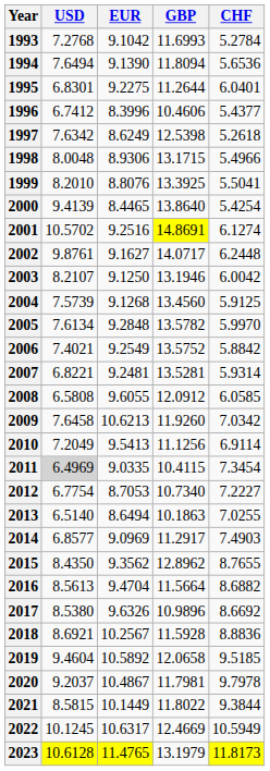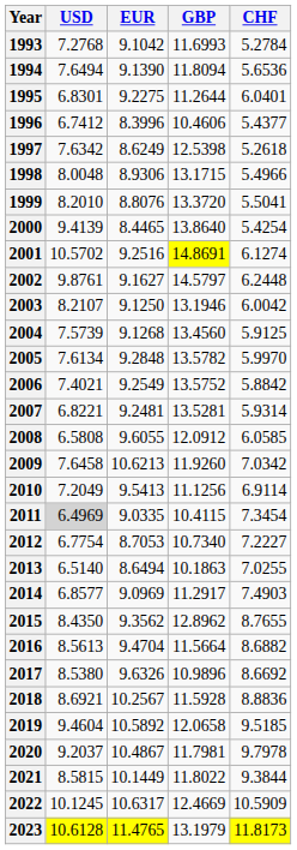 <table class="wikitable" style="text-align:right">
 <tr>
 <th scope="col">Year</th>
 <th scope="col"><a href='#'>USD</a></th>
 <th scope="col"><a href='#'>EUR</a></th>
 <th scope="col"><a href='#'>GBP</a></th>
 <th scope="col"><a href='#'>CHF</a></th>
 </tr>
 <tr>
 <th scope="row">1993</th>
 <td>7.2768</td>
 <td>9.1042</td>
 <td>11.6993</td>
 <td>5.2784</td>
 </tr>
 <tr>
 <th scope="row">1994</th>
 <td>7.6494</td>
 <td>9.1390</td>
 <td>11.8094</td>
 <td>5.6536</td>
 </tr>
 <tr>
 <th scope="row">1995</th>
 <td>6.8301</td>
 <td>9.2275</td>
 <td>11.2644</td>
 <td>6.0401</td>
 </tr>
 <tr>
 <th scope="row">1996</th>
 <td>6.7412</td>
 <td>8.3996</td>
 <td>10.4606</td>
 <td>5.4377</td>
 </tr>
 <tr>
 <th scope="row">1997</th>
 <td>7.6342</td>
 <td>8.6249</td>
 <td>12.5398</td>
 <td>5.2618</td>
 </tr>
 <tr>
 <th scope="row">1998</th>
 <td>8.0048</td>
 <td>8.9306</td>
 <td>13.1715</td>
 <td>5.4966</td>
 </tr>
 <tr>
 <th scope="row">1999</th>
 <td>8.2010</td>
 <td>8.8076</td>
-<td>13.3925</td>
+<td>13.3720</td>
 <td>5.5041</td>
 </tr>
 <tr>
 <th scope="row">2000</th>
 <td>9.4139</td>
 <td>8.4465</td>
 <td>13.8640</td>
 <td>5.4254</td>
 </tr>
 <tr>
 <th scope="row">2001</th>
 <td>10.5702</td>
 <td>9.2516</td>
 <td style="background:yellow">14.8691</td>
 <td>6.1274</td>
 </tr>
 <tr>
 <th scope="row">2002</th>
 <td>9.8761</td>
 <td>9.1627</td>
-<td>14.0717</td>
+<td>14.5797</td>
 <td>6.2448</td>
 </tr>
 <tr>
 <th scope="row">2003</th>
 <td>8.2107</td>
 <td>9.1250</td>
 <td>13.1946</td>
 <td>6.0042</td>
 </tr>
 <tr>
 <th scope="row">2004</th>
 <td>7.5739</td>
 <td>9.1268</td>
 <td>13.4560</td>
 <td>5.9125</td>
 </tr>
 <tr>
 <th scope="row">2005</th>
 <td>7.6134</td>
 <td>9.2848</td>
 <td>13.5782</td>
 <td>5.9970</td>
 </tr>
 <tr>
 <th scope="row">2006</th>
 <td>7.4021</td>
 <td>9.2549</td>
 <td>13.5752</td>
 <td>5.8842</td>
 </tr>
 <tr>
 <th scope="row">2007</th>
 <td>6.8221</td>
 <td>9.2481</td>
 <td>13.5281</td>
 <td>5.9314</td>
 </tr>
 <tr>
 <th scope="row">2008</th>
 <td>6.5808</td>
 <td>9.6055</td>
 <td>12.0912</td>
 <td>6.0585</td>
 </tr>
 <tr>
 <th scope="row">2009</th>
 <td>7.6458</td>
 <td>10.6213</td>
 <td>11.9260</td>
 <td>7.0342</td>
 </tr>
 <tr>
 <th scope="row">2010</th>
 <td>7.2049</td>
 <td>9.5413</td>
 <td>11.1256</td>
 <td>6.9114</td>
 </tr>
 <tr>
 <th scope="row">2011</th>
 <td style="background: lightgrey;">6.4969</td>
 <td>9.0335</td>
 <td>10.4115</td>
 <td>7.3454</td>
 </tr>
 <tr>
 <th scope="row">2012</th>
 <td>6.7754</td>
 <td>8.7053</td>
 <td>10.7340</td>
 <td>7.2227</td>
 </tr>
 <tr>
 <th scope="row">2013</th>
 <td>6.5140</td>
 <td>8.6494</td>
 <td>10.1863</td>
 <td>7.0255</td>
 </tr>
 <tr>
 <th scope="row">2014</th>
 <td>6.8577</td>
 <td>9.0969</td>
 <td>11.2917</td>
 <td>7.4903</td>
 </tr>
 <tr>
 <th scope="row">2015</th>
 <td>8.4350</td>
 <td>9.3562</td>
 <td>12.8962</td>
 <td>8.7655</td>
 </tr>
 <tr>
 <th scope="row">2016</th>
 <td>8.5613</td>
 <td>9.4704</td>
 <td>11.5664</td>
 <td>8.6882</td>
 </tr>
 <tr>
 <th scope="row">2017</th>
 <td>8.5380</td>
 <td>9.6326</td>
 <td>10.9896</td>
 <td>8.6692</td>
 </tr>
 <tr>
 <th scope="row">2018</th>
 <td>8.6921</td>
 <td>10.2567</td>
 <td>11.5928</td>
 <td>8.8836</td>
 </tr>
 <tr>
 <th scope="row">2019</th>
 <td>9.4604</td>
 <td>10.5892</td>
 <td>12.0658</td>
 <td>9.5185</td>
 </tr>
 <tr>
 <th scope="row">2020</th>
 <td>9.2037</td>
 <td>10.4867</td>
 <td>11.7981</td>
 <td>9.7978</td>
 </tr>
 <tr>
 <th scope="row">2021</th>
 <td>8.5815</td>
 <td>10.1449</td>
 <td>11.8022</td>
 <td>9.3844</td>
 </tr>
 <tr>
 <th scope="row">2022</th>
 <td>10.1245</td>
 <td>10.6317</td>
 <td>12.4669</td>
-<td>10.5949</td>
+<td>10.5909</td>
 </tr>
 <tr>
 <th scope="row">2023</th>
 <td style="background:yellow">10.6128</td>
 <td style="background:yellow">11.4765</td>
 <td>13.1979</td>
 <td style="background:yellow">11.8173</td>
 </tr>
 </table>
